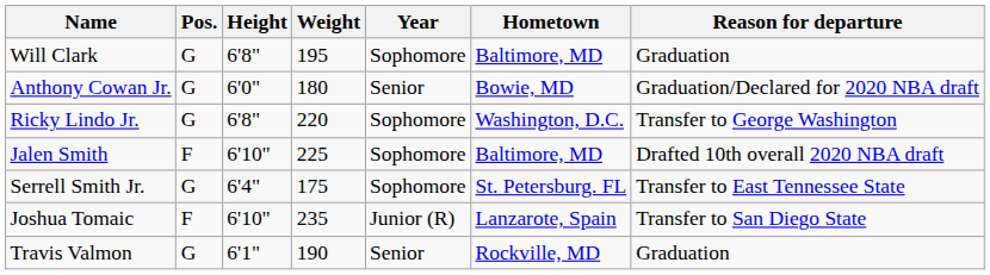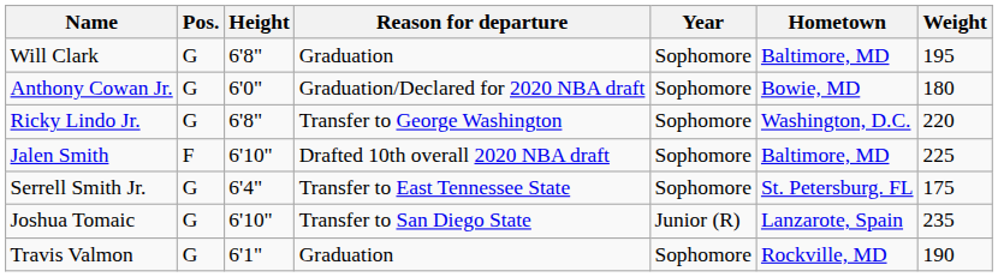 <table class="wikitable sortable" border="1">
 <tr>
 <th>Name</th>
 <th>Pos.</th>
 <th>Height</th>
-<th>Weight</th>
+<th class="unsortable">Reason for departure</th>
 <th>Year</th>
 <th>Hometown</th>
-<th class="unsortable">Reason for departure</th>
+<th>Weight</th>
 </tr>
 <tr>
 <td>Will Clark</td>
 <td>G</td>
 <td>6'8"</td>
-<td>195</td>
+<td>Graduation</td>
 <td>Sophomore</td>
 <td><a href='#'>Baltimore, MD</a></td>
-<td>Graduation</td>
+<td>195</td>
 </tr>
 <tr>
 <td><a href='#'>Anthony Cowan Jr.</a></td>
 <td>G</td>
 <td>6'0"</td>
+<td>Graduation/Declared for <a href='#'>2020 NBA draft</a></td>
+<td>Sophomore</td>
+<td><a href='#'>Bowie, MD</a></td>
 <td>180</td>
-<td>Senior</td>
-<td><a href='#'>Bowie, MD</a></td>
-<td>Graduation/Declared for <a href='#'>2020 NBA draft</a></td>
 </tr>
 <tr>
 <td><a href='#'>Ricky Lindo Jr.</a></td>
 <td>G</td>
 <td>6'8"</td>
-<td>220</td>
+<td>Transfer to <a href='#'>George Washington</a></td>
 <td>Sophomore</td>
 <td><a href='#'>Washington, D.C.</a></td>
-<td>Transfer to <a href='#'>George Washington</a></td>
+<td>220</td>
 </tr>
 <tr>
 <td><a href='#'>Jalen Smith</a></td>
 <td>F</td>
 <td>6'10"</td>
-<td>225</td>
+<td>Drafted 10th overall <a href='#'>2020 NBA draft</a></td>
 <td>Sophomore</td>
 <td><a href='#'>Baltimore, MD</a></td>
-<td>Drafted 10th overall <a href='#'>2020 NBA draft</a></td>
+<td>225</td>
 </tr>
 <tr>
 <td>Serrell Smith Jr.</td>
 <td>G</td>
 <td>6'4"</td>
-<td>175</td>
+<td>Transfer to <a href='#'>East Tennessee State</a></td>
 <td>Sophomore</td>
 <td><a href='#'>St. Petersburg. FL</a></td>
-<td>Transfer to <a href='#'>East Tennessee State</a></td>
+<td>175</td>
 </tr>
 <tr>
 <td>Joshua Tomaic</td>
-<td>F</td>
+<td>G</td>
 <td>6'10"</td>
-<td>235</td>
+<td>Transfer to <a href='#'>San Diego State</a></td>
 <td>Junior (R)</td>
 <td><a href='#'>Lanzarote, Spain</a></td>
-<td>Transfer to <a href='#'>San Diego State</a></td>
+<td>235</td>
 </tr>
 <tr>
 <td>Travis Valmon</td>
 <td>G</td>
 <td>6'1"</td>
+<td>Graduation</td>
+<td>Sophomore</td>
+<td><a href='#'>Rockville, MD</a></td>
 <td>190</td>
-<td>Senior</td>
-<td><a href='#'>Rockville, MD</a></td>
-<td>Graduation</td>
 </tr>
 </table>
